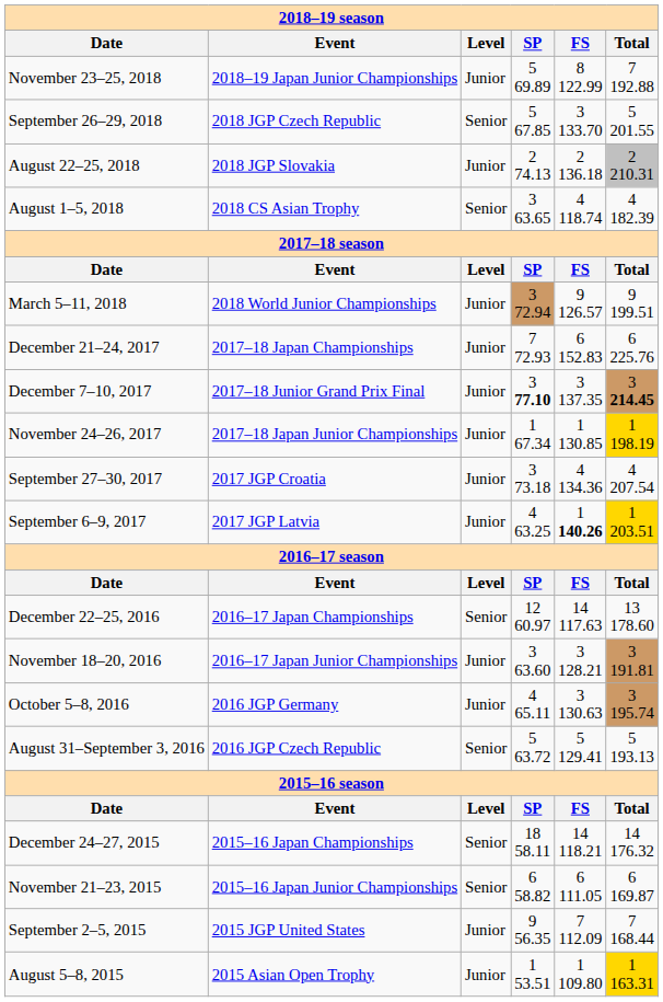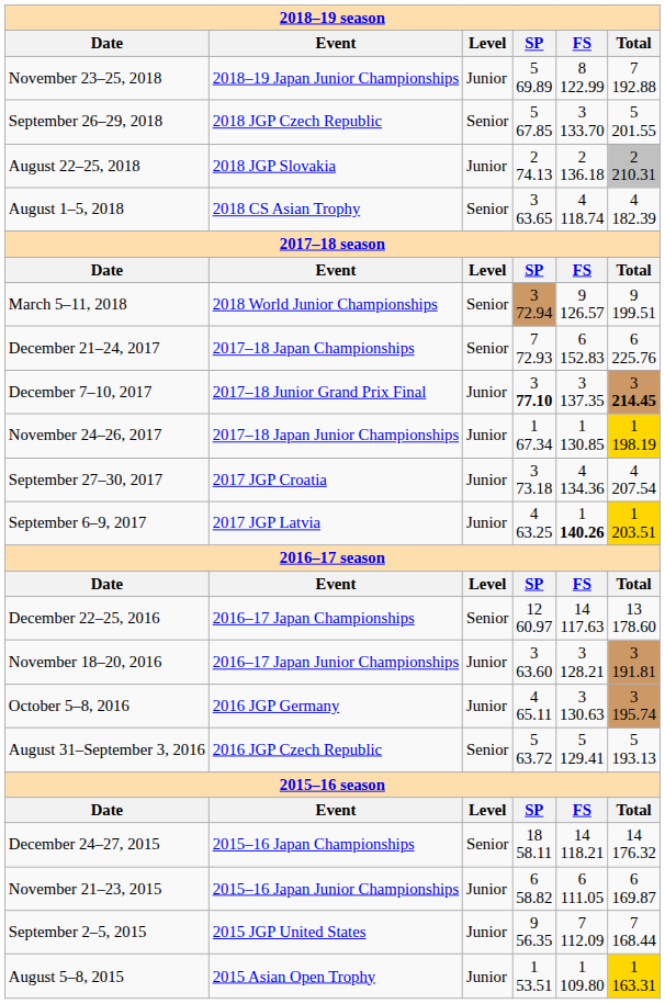 <table class="wikitable">
 <tr>
 <th style="background-color: #ffdead;" colspan=6 align=center><a href='#'>2018–19 season</a></th>
 </tr>
 <tr>
 <th>Date</th>
 <th>Event</th>
 <th>Level</th>
 <th><a href='#'>SP</a></th>
 <th><a href='#'>FS</a></th>
 <th>Total</th>
 </tr>
 <tr>
 <td>November 23–25, 2018</td>
 <td><a href='#'>2018–19 Japan Junior Championships</a></td>
 <td>Junior</td>
 <td align=center>5 <br> 69.89</td>
 <td align=center>8 <br> 122.99</td>
 <td align=center>7 <br> 192.88</td>
 </tr>
 <tr>
 <td>September 26–29, 2018</td>
 <td><a href='#'>2018 JGP Czech Republic</a></td>
 <td>Senior</td>
 <td align=center>5 <br> 67.85</td>
 <td align=center>3 <br> 133.70</td>
 <td align=center>5 <br> 201.55</td>
 </tr>
 <tr>
 <td>August 22–25, 2018</td>
 <td><a href='#'>2018 JGP Slovakia</a></td>
 <td>Junior</td>
 <td align=center>2 <br> 74.13</td>
 <td align=center>2 <br> 136.18</td>
 <td align=center bgcolor=silver>2 <br> 210.31</td>
 </tr>
 <tr>
 <td>August 1–5, 2018</td>
 <td><a href='#'>2018 CS Asian Trophy</a></td>
 <td>Senior</td>
 <td align=center>3 <br> 63.65</td>
 <td align=center>4 <br> 118.74</td>
 <td align=center>4 <br> 182.39</td>
 </tr>
 <tr>
 <th style="background-color: #ffdead;" colspan=6 align=center><a href='#'>2017–18 season</a></th>
 </tr>
 <tr>
 <th>Date</th>
 <th>Event</th>
 <th>Level</th>
 <th><a href='#'>SP</a></th>
 <th><a href='#'>FS</a></th>
 <th>Total</th>
 </tr>
 <tr>
 <td>March 5–11, 2018</td>
 <td><a href='#'>2018 World Junior Championships</a></td>
-<td>Junior</td>
+<td>Senior</td>
 <td align=center bgcolor=cc9966>3 <br> 72.94</td>
 <td align=center>9 <br> 126.57</td>
 <td align=center>9 <br> 199.51</td>
 </tr>
 <tr>
 <td>December 21–24, 2017</td>
 <td><a href='#'>2017–18 Japan Championships</a></td>
-<td>Junior</td>
+<td>Senior</td>
 <td align=center>7 <br> 72.93</td>
 <td align=center>6 <br> 152.83</td>
 <td align=center>6 <br> 225.76</td>
 </tr>
 <tr>
 <td>December 7–10, 2017</td>
 <td><a href='#'>2017–18 Junior Grand Prix Final</a></td>
 <td>Junior</td>
 <td align=center>3 <br> <strong>77.10</strong></td>
 <td align=center>3 <br> 137.35</td>
 <td align=center bgcolor=cc9966>3 <br> <strong>214.45</strong></td>
 </tr>
 <tr>
 <td>November 24–26, 2017</td>
 <td><a href='#'>2017–18 Japan Junior Championships</a></td>
 <td>Junior</td>
 <td align=center>1 <br> 67.34</td>
 <td align=center>1 <br> 130.85</td>
 <td align=center bgcolor=gold>1 <br> 198.19</td>
 </tr>
 <tr>
 <td>September 27–30, 2017</td>
 <td><a href='#'>2017 JGP Croatia</a></td>
 <td>Junior</td>
 <td align=center>3 <br> 73.18</td>
 <td align=center>4 <br> 134.36</td>
 <td align=center>4 <br> 207.54</td>
 </tr>
 <tr>
 <td>September 6–9, 2017</td>
 <td><a href='#'>2017 JGP Latvia</a></td>
 <td>Junior</td>
 <td align=center>4 <br> 63.25</td>
 <td align=center>1 <br> <strong>140.26</strong></td>
 <td align=center bgcolor=gold>1 <br> 203.51</td>
 </tr>
 <tr>
 <th style="background-color: #ffdead;" colspan=6 align=center><a href='#'>2016–17 season</a></th>
 </tr>
 <tr>
 <th>Date</th>
 <th>Event</th>
 <th>Level</th>
 <th><a href='#'>SP</a></th>
 <th><a href='#'>FS</a></th>
 <th>Total</th>
 </tr>
 <tr>
 <td>December 22–25, 2016</td>
 <td><a href='#'>2016–17 Japan Championships</a></td>
 <td>Senior</td>
 <td align=center>12 <br> 60.97</td>
 <td align=center>14 <br> 117.63</td>
 <td align=center>13 <br> 178.60</td>
 </tr>
 <tr>
 <td>November 18–20, 2016</td>
 <td><a href='#'>2016–17 Japan Junior Championships</a></td>
 <td>Junior</td>
 <td align=center>3 <br> 63.60</td>
 <td align=center>3 <br> 128.21</td>
 <td align=center bgcolor=cc9966>3 <br> 191.81</td>
 </tr>
 <tr>
 <td>October 5–8, 2016</td>
 <td><a href='#'>2016 JGP Germany</a></td>
 <td>Junior</td>
 <td align=center>4 <br> 65.11</td>
 <td align=center>3 <br> 130.63</td>
 <td align=center bgcolor=cc9966>3 <br> 195.74</td>
 </tr>
 <tr>
 <td>August 31–September 3, 2016</td>
 <td><a href='#'>2016 JGP Czech Republic</a></td>
 <td>Senior</td>
 <td align=center>5 <br> 63.72</td>
 <td align=center>5 <br> 129.41</td>
 <td align=center>5 <br> 193.13</td>
 </tr>
 <tr>
 <th style="background-color: #ffdead;" colspan=6 align=center><a href='#'>2015–16 season</a></th>
 </tr>
 <tr>
 <th>Date</th>
 <th>Event</th>
 <th>Level</th>
 <th><a href='#'>SP</a></th>
 <th><a href='#'>FS</a></th>
 <th>Total</th>
 </tr>
 <tr>
 <td>December 24–27, 2015</td>
 <td><a href='#'>2015–16 Japan Championships</a></td>
 <td>Senior</td>
 <td align=center>18 <br> 58.11</td>
 <td align=center>14 <br> 118.21</td>
 <td align=center>14 <br> 176.32</td>
 </tr>
 <tr>
 <td>November 21–23, 2015</td>
 <td><a href='#'>2015–16 Japan Junior Championships</a></td>
-<td>Senior</td>
+<td>Junior</td>
 <td align=center>6 <br> 58.82</td>
 <td align=center>6 <br> 111.05</td>
 <td align=center>6 <br> 169.87</td>
 </tr>
 <tr>
 <td>September 2–5, 2015</td>
 <td><a href='#'>2015 JGP United States</a></td>
 <td>Junior</td>
 <td align=center>9 <br> 56.35</td>
 <td align=center>7 <br> 112.09</td>
 <td align=center>7 <br> 168.44</td>
 </tr>
 <tr>
 <td>August 5–8, 2015</td>
 <td><a href='#'>2015 Asian Open Trophy</a></td>
 <td>Junior</td>
 <td align=center>1 <br> 53.51</td>
 <td align=center>1 <br> 109.80</td>
 <td align=center bgcolor=gold>1 <br> 163.31</td>
 </tr>
 </table>
